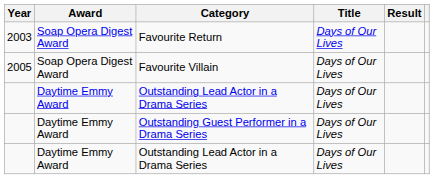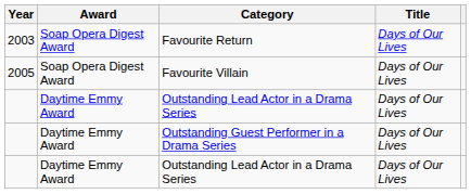 <table class="wikitable sortable plainrowheaders">
 <tr>
 <th scope="col">Year</th>
 <th scope="col">Award</th>
 <th scope="col">Category</th>
 <th scope="col">Title</th>
-<th scope="col">Result</th>
 <th scope="col" class="unsortable"></th>
 </tr>
 <tr>
 <td style="text-align:center;">2003</td>
 <td><a href='#'>Soap Opera Digest Award</a></td>
 <td>Favourite Return</td>
 <td><em><a href='#'>Days of Our Lives</a></em></td>
 <td></td>
-<td></td>
 </tr>
 <tr>
 <td style="text-align:center;">2005</td>
 <td>Soap Opera Digest Award</td>
 <td>Favourite Villain</td>
 <td><em>Days of Our Lives</em></td>
-<td></td>
 <td></td>
 </tr>
 <tr>
 <td></td>
 <td><a href='#'>Daytime Emmy Award</a></td>
 <td><a href='#'>Outstanding Lead Actor in a Drama Series</a></td>
 <td><em>Days of Our Lives</em></td>
 <td></td>
-<td></td>
 </tr>
 <tr>
 <td></td>
 <td>Daytime Emmy Award</td>
 <td><a href='#'>Outstanding Guest Performer in a Drama Series</a></td>
 <td><em>Days of Our Lives</em></td>
-<td></td>
 <td></td>
 </tr>
 <tr>
 <td></td>
 <td>Daytime Emmy Award</td>
 <td>Outstanding Lead Actor in a Drama Series</td>
 <td><em>Days of Our Lives</em></td>
 <td></td>
-<td></td>
 </tr>
 </table>
